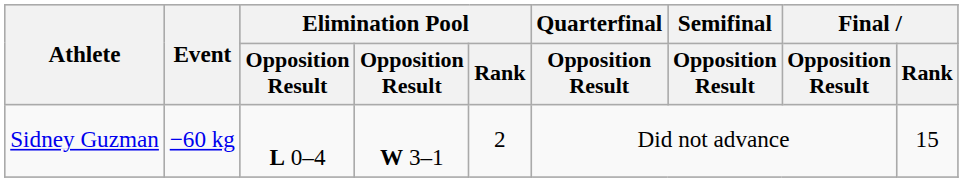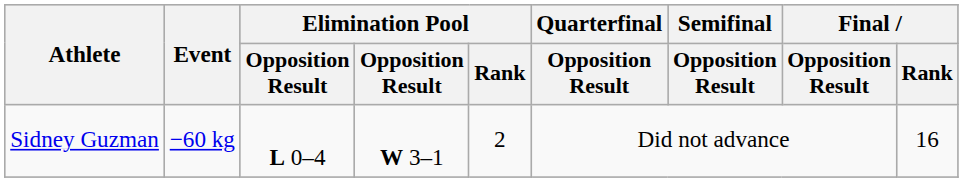 <table class="wikitable" style="font-size:90%">
 <tr>
 <th rowspan="2">Athlete</th>
 <th rowspan="2">Event</th>
 <th colspan=3>Elimination Pool</th>
 <th>Quarterfinal</th>
 <th>Semifinal</th>
 <th colspan=2>Final / </th>
 </tr>
 <tr style="font-size: 95%">
 <th>Opposition<br>Result</th>
 <th>Opposition<br>Result</th>
 <th>Rank</th>
 <th>Opposition<br>Result</th>
 <th>Opposition<br>Result</th>
 <th>Opposition<br>Result</th>
 <th>Rank</th>
 </tr>
 <tr align=center>
 <td align=left><a href='#'>Sidney Guzman</a></td>
 <td align=left><a href='#'>−60 kg</a></td>
 <td><br><strong>L</strong> 0–4 <sup></sup></td>
 <td><br><strong>W</strong> 3–1 <sup></sup></td>
 <td>2</td>
 <td colspan=3>Did not advance</td>
-<td>15</td>
+<td>16</td>
 </tr>
 </table>
